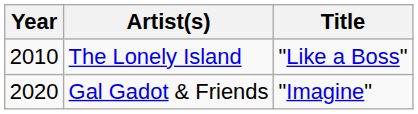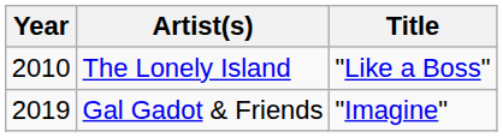 <table class="wikitable sortable">
 <tr>
 <th>Year</th>
 <th>Artist(s)</th>
 <th>Title</th>
 </tr>
 <tr>
 <td>2010</td>
 <td><a href='#'>The Lonely Island</a></td>
 <td>"<a href='#'>Like a Boss</a>"</td>
 </tr>
 <tr>
-<td>2020</td>
+<td>2019</td>
 <td><a href='#'>Gal Gadot</a> & Friends</td>
 <td>"<a href='#'>Imagine</a>"</td>
 </tr>
 </table>
